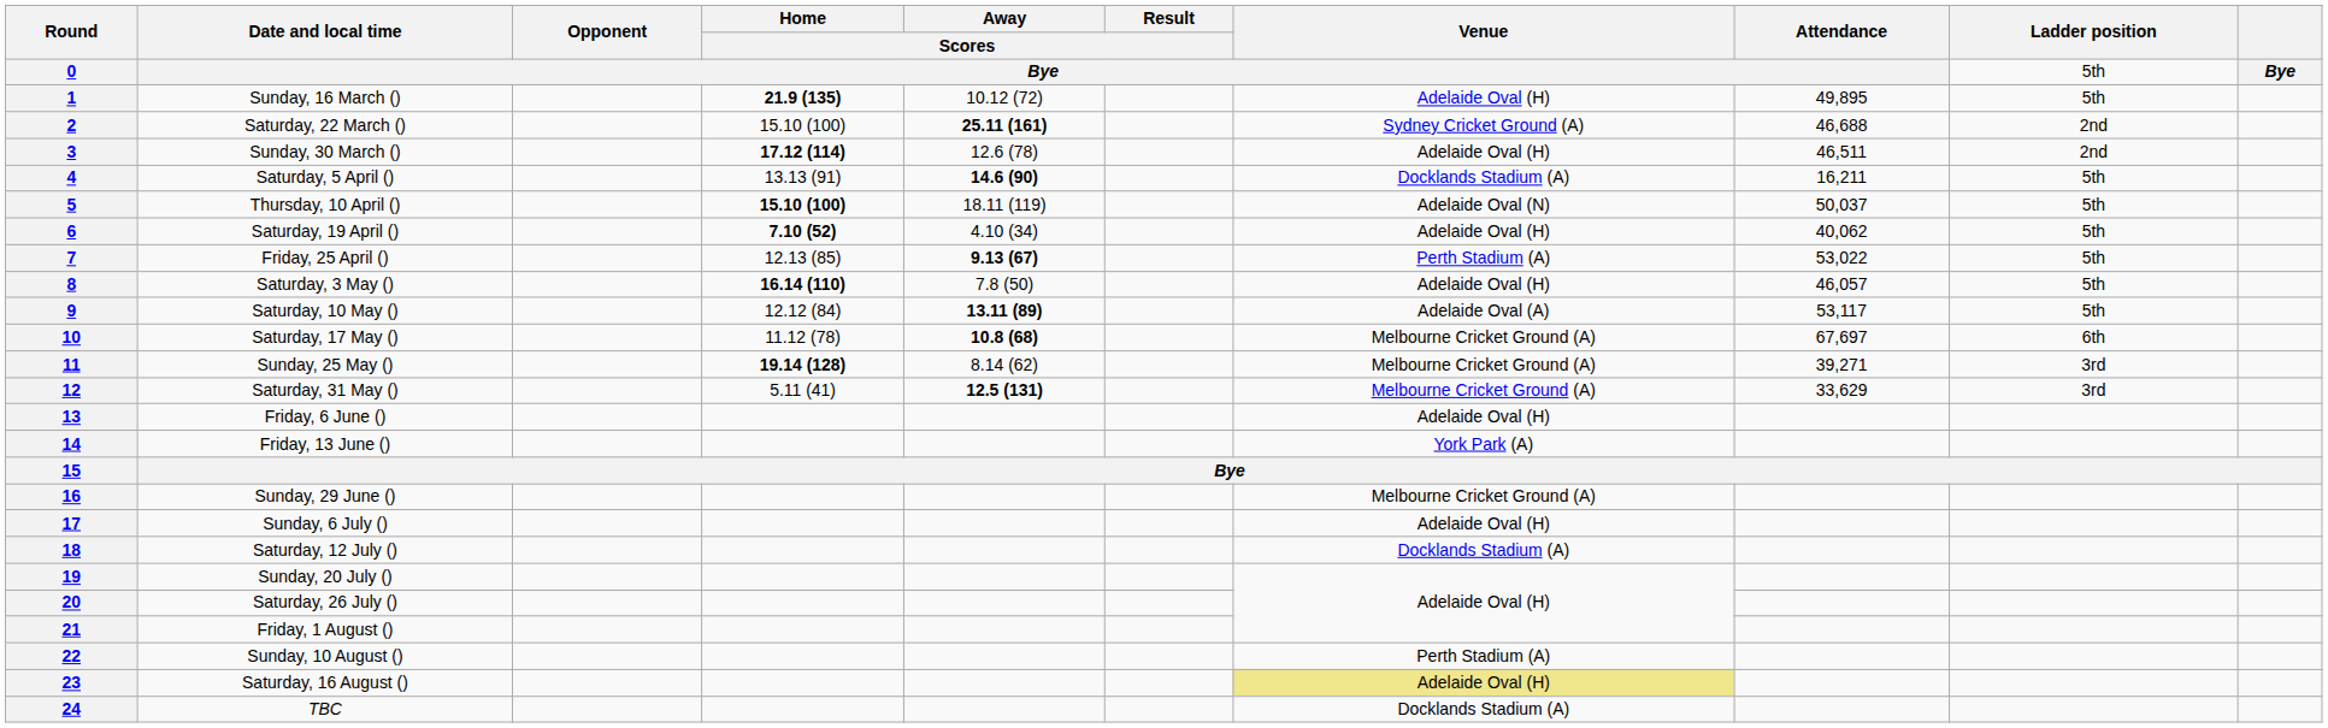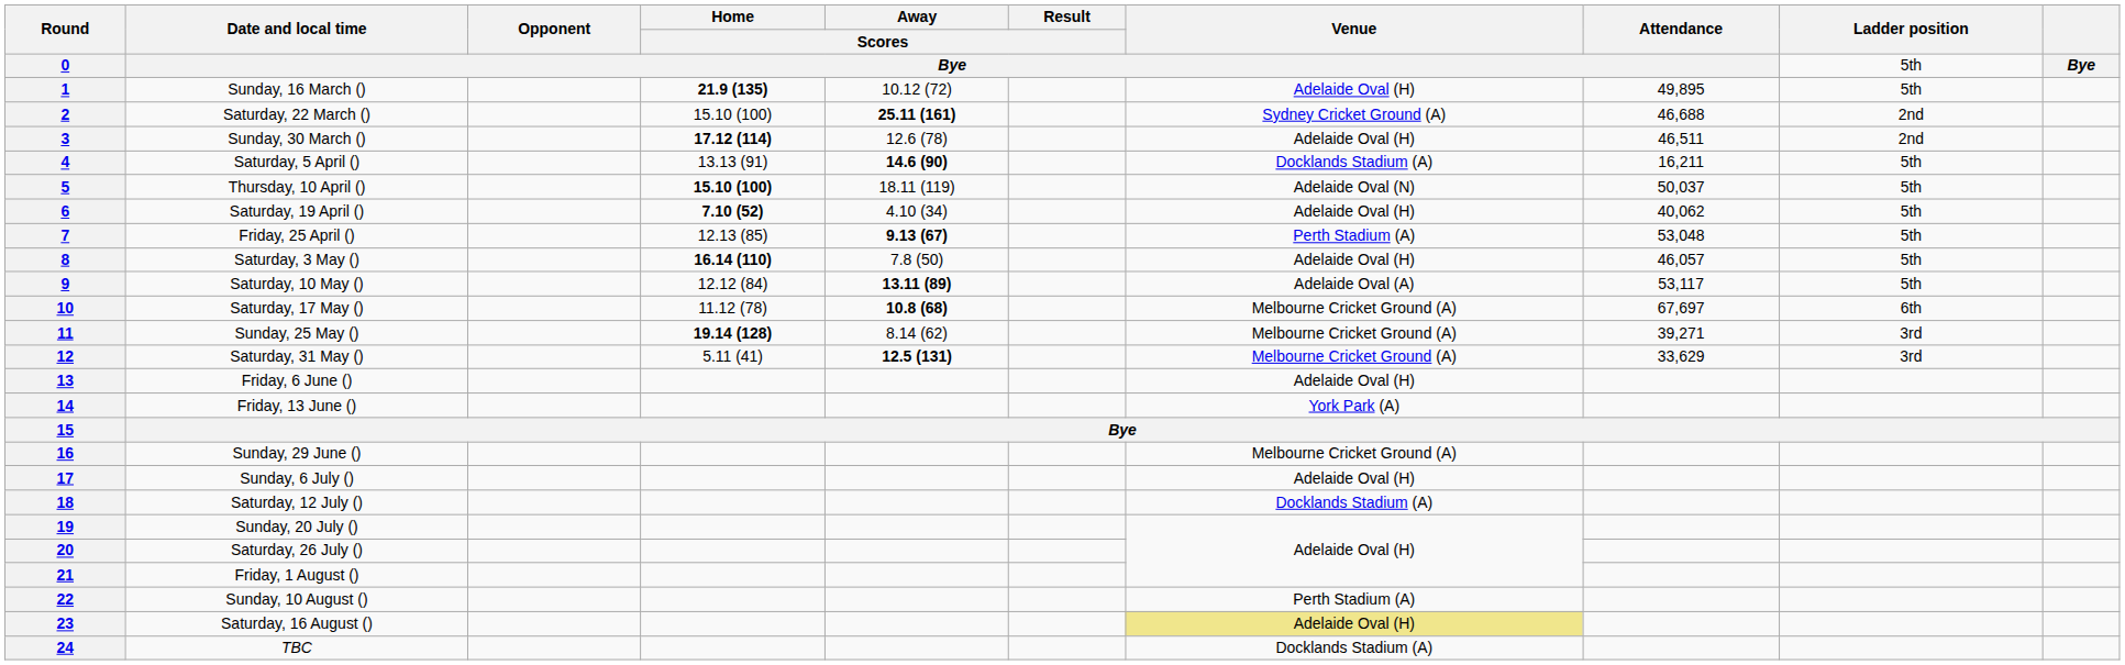 <table class="wikitable plainrowheaders" style="font-size:90%; width:100%; text-align:center;">
 <tr>
 <th rowspan="2" scope="col">Round</th>
 <th rowspan="2" scope="col">Date and local time</th>
 <th rowspan="2" scope="col">Opponent</th>
 <th scope="col">Home</th>
 <th scope="col">Away</th>
 <th scope="col">Result</th>
 <th rowspan="2" scope="col">Venue</th>
 <th rowspan="2" scope="col">Attendance</th>
 <th rowspan="2" scope="col">Ladder position</th>
 <th rowspan="2" class="unsortable" scope="col"></th>
 </tr>
 <tr>
 <th colspan="3" scope="col">Scores</th>
 </tr>
 <tr>
 <th scope="row" style="text-align: center;"><a href='#'><strong>0</strong></a></th>
 <th colspan="7"><span><em>Bye</em></span></th>
 <td>5th </td>
 <th><span><em>Bye</em></span></th>
 </tr>
 <tr>
 <th><a href='#'>1</a></th>
 <td>Sunday, 16 March ()</td>
 <td></td>
 <td><strong>21.9 (135)</strong></td>
 <td>10.12 (72)</td>
 <td></td>
 <td><a href='#'>Adelaide Oval</a> (H)</td>
 <td>49,895</td>
 <td>5th </td>
 <td></td>
 </tr>
 <tr>
 <th><a href='#'>2</a></th>
 <td>Saturday, 22 March ()</td>
 <td></td>
 <td>15.10 (100)</td>
 <td><strong>25.11 (161)</strong></td>
 <td></td>
 <td><a href='#'>Sydney Cricket Ground</a> (A)</td>
 <td>46,688</td>
 <td>2nd </td>
 <td></td>
 </tr>
 <tr>
 <th><a href='#'>3</a></th>
 <td>Sunday, 30 March ()</td>
 <td></td>
 <td><strong>17.12 (114)</strong></td>
 <td>12.6 (78)</td>
 <td></td>
 <td>Adelaide Oval (H)</td>
 <td>46,511</td>
 <td>2nd </td>
 <td></td>
 </tr>
 <tr>
 <th><a href='#'>4</a></th>
 <td>Saturday, 5 April ()</td>
 <td></td>
 <td>13.13 (91)</td>
 <td><strong>14.6 (90)</strong></td>
 <td></td>
 <td><a href='#'>Docklands Stadium</a> (A)</td>
 <td>16,211</td>
 <td>5th </td>
 <td></td>
 </tr>
 <tr>
 <th scope="row" style="text-align: center;"><a href='#'><strong>5</strong></a></th>
 <td>Thursday, 10 April ()</td>
 <td></td>
 <td><strong>15.10 (100)</strong></td>
 <td>18.11 (119)</td>
 <td></td>
 <td>Adelaide Oval (N)</td>
 <td>50,037</td>
 <td>5th </td>
 <td></td>
 </tr>
 <tr>
 <th><a href='#'>6</a></th>
 <td>Saturday, 19 April ()</td>
 <td></td>
 <td><strong>7.10 (52)</strong></td>
 <td>4.10 (34)</td>
 <td></td>
 <td>Adelaide Oval (H)</td>
 <td>40,062</td>
 <td>5th </td>
 <td></td>
 </tr>
 <tr>
 <th><a href='#'>7</a></th>
 <td>Friday, 25 April ()</td>
 <td></td>
 <td>12.13 (85)</td>
 <td><strong>9.13 (67)</strong></td>
 <td></td>
 <td><a href='#'>Perth Stadium</a> (A)</td>
-<td>53,022</td>
+<td>53,048</td>
 <td>5th </td>
 <td></td>
 </tr>
 <tr>
 <th><a href='#'>8</a></th>
 <td>Saturday, 3 May ()</td>
 <td></td>
 <td><strong>16.14 (110)</strong></td>
 <td>7.8 (50)</td>
 <td></td>
 <td>Adelaide Oval (H)</td>
 <td>46,057</td>
 <td>5th </td>
 <td></td>
 </tr>
 <tr>
 <th><a href='#'>9</a></th>
 <td>Saturday, 10 May ()</td>
 <td></td>
 <td>12.12 (84)</td>
 <td><strong>13.11 (89)</strong></td>
 <td></td>
 <td>Adelaide Oval (A)</td>
 <td>53,117</td>
 <td>5th </td>
 <td></td>
 </tr>
 <tr>
 <th><a href='#'>10</a></th>
 <td>Saturday, 17 May ()</td>
 <td></td>
 <td>11.12 (78)</td>
 <td><strong>10.8 (68)</strong></td>
 <td></td>
 <td>Melbourne Cricket Ground (A)</td>
 <td>67,697</td>
 <td>6th </td>
 <td></td>
 </tr>
 <tr>
 <th><a href='#'>11</a></th>
 <td>Sunday, 25 May ()</td>
 <td></td>
 <td><strong>19.14 (128)</strong></td>
 <td>8.14 (62)</td>
 <td></td>
 <td>Melbourne Cricket Ground (A)</td>
 <td>39,271</td>
 <td>3rd </td>
 <td></td>
 </tr>
 <tr>
 <th><a href='#'>12</a></th>
 <td>Saturday, 31 May ()</td>
 <td></td>
 <td>5.11 (41)</td>
 <td><strong>12.5 (131)</strong></td>
 <td></td>
 <td><a href='#'>Melbourne Cricket Ground</a> (A)</td>
 <td>33,629</td>
 <td>3rd </td>
 <td></td>
 </tr>
 <tr>
 <th><a href='#'>13</a></th>
 <td>Friday, 6 June ()</td>
 <td></td>
 <td></td>
 <td></td>
 <td></td>
 <td>Adelaide Oval (H)</td>
 <td></td>
 <td></td>
 <td></td>
 </tr>
 <tr>
 <th><a href='#'>14</a></th>
 <td>Friday, 13 June ()</td>
 <td></td>
 <td></td>
 <td></td>
 <td></td>
 <td><a href='#'>York Park</a> (A)</td>
 <td></td>
 <td></td>
 <td></td>
 </tr>
 <tr>
 <th scope="row" style="text-align: center;"><a href='#'><strong>15</strong></a></th>
 <th colspan="9"><span><em>Bye</em></span></th>
 </tr>
 <tr>
 <th><a href='#'>16</a></th>
 <td>Sunday, 29 June ()</td>
 <td></td>
 <td></td>
 <td></td>
 <td></td>
 <td>Melbourne Cricket Ground (A)</td>
 <td></td>
 <td></td>
 <td></td>
 </tr>
 <tr>
 <th><a href='#'>17</a></th>
 <td>Sunday, 6 July ()</td>
 <td></td>
 <td></td>
 <td></td>
 <td></td>
 <td>Adelaide Oval (H)</td>
 <td></td>
 <td></td>
 <td></td>
 </tr>
 <tr>
 <th><a href='#'>18</a></th>
 <td>Saturday, 12 July ()</td>
 <td></td>
 <td></td>
 <td></td>
 <td></td>
 <td><a href='#'>Docklands Stadium</a> (A)</td>
 <td></td>
 <td></td>
 <td></td>
 </tr>
 <tr>
 <th><a href='#'>19</a></th>
 <td>Sunday, 20 July ()</td>
 <td></td>
 <td></td>
 <td></td>
 <td></td>
 <td rowspan="3">Adelaide Oval (H)</td>
 <td></td>
 <td></td>
 <td></td>
 </tr>
 <tr>
 <th><a href='#'>20</a></th>
 <td>Saturday, 26 July ()</td>
 <td></td>
 <td></td>
 <td></td>
 <td></td>
 <td></td>
 <td></td>
 <td></td>
 </tr>
 <tr>
 <th><a href='#'>21</a></th>
 <td>Friday, 1 August ()</td>
 <td></td>
 <td></td>
 <td></td>
 <td></td>
 <td></td>
 <td></td>
 <td></td>
 </tr>
 <tr>
 <th><a href='#'>22</a></th>
 <td>Sunday, 10 August ()</td>
 <td></td>
 <td></td>
 <td></td>
 <td></td>
 <td>Perth Stadium (A)</td>
 <td></td>
 <td></td>
 <td></td>
 </tr>
 <tr>
 <th><a href='#'>23</a></th>
 <td>Saturday, 16 August ()</td>
 <td></td>
 <td></td>
 <td></td>
 <td></td>
 <td style="background: khaki;">Adelaide Oval (H)</td>
 <td></td>
 <td></td>
 <td></td>
 </tr>
 <tr>
 <th><a href='#'>24</a></th>
 <td><em>TBC</em></td>
 <td></td>
 <td></td>
 <td></td>
 <td></td>
 <td>Docklands Stadium (A)</td>
 <td></td>
 <td></td>
 <td></td>
 </tr>
 </table>
